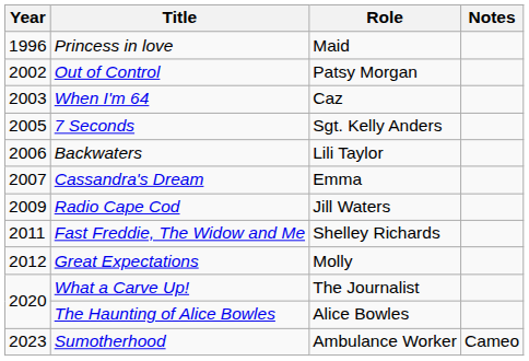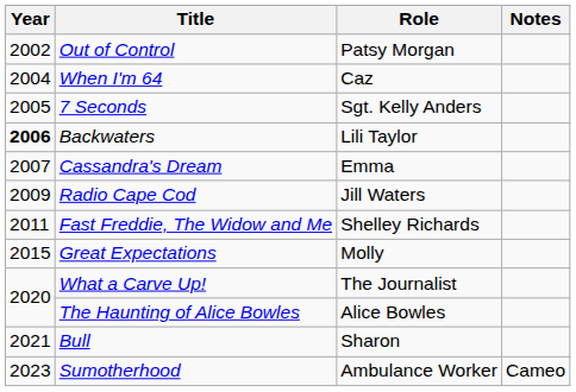 <table class="wikitable sortable">
 <tr>
 <th>Year</th>
 <th>Title</th>
 <th>Role</th>
 <th class="unsortable">Notes</th>
 </tr>
 <tr>
-<td>1996</td>
-<td><em>Princess in love</em></td>
-<td>Maid</td>
-<td></td>
-</tr>
-<tr>
 <td>2002</td>
 <td><em><a href='#'>Out of Control</a></em></td>
 <td>Patsy Morgan</td>
 <td></td>
 </tr>
 <tr>
-<td>2003</td>
+<td>2004</td>
 <td><em><a href='#'>When I'm 64</a></em></td>
 <td>Caz</td>
 <td></td>
 </tr>
 <tr>
 <td>2005</td>
 <td><em><a href='#'>7 Seconds</a></em></td>
 <td>Sgt. Kelly Anders</td>
 <td></td>
 </tr>
 <tr>
-<td>2006</td>
+<td><strong>2006</strong></td>
 <td><em>Backwaters</em></td>
 <td>Lili Taylor</td>
 <td></td>
 </tr>
 <tr>
 <td>2007</td>
 <td><em><a href='#'>Cassandra's Dream</a></em></td>
 <td>Emma</td>
 <td></td>
 </tr>
 <tr>
 <td>2009</td>
 <td><em><a href='#'>Radio Cape Cod</a></em></td>
 <td>Jill Waters</td>
 <td></td>
 </tr>
 <tr>
 <td>2011</td>
 <td><em><a href='#'>Fast Freddie, The Widow and Me</a></em></td>
 <td>Shelley Richards</td>
 <td></td>
 </tr>
 <tr>
-<td>2012</td>
+<td>2015</td>
 <td><em><a href='#'>Great Expectations</a></em></td>
 <td>Molly</td>
 <td></td>
 </tr>
 <tr>
 <td rowspan=2>2020</td>
 <td><em><a href='#'>What a Carve Up!</a></em></td>
 <td>The Journalist</td>
 <td></td>
 </tr>
 <tr>
 <td><em><a href='#'>The Haunting of Alice Bowles</a></em></td>
 <td>Alice Bowles</td>
 <td></td>
 </tr>
 <tr>
+<td>2021</td>
+<td><em><a href='#'>Bull</a></em></td>
+<td>Sharon</td>
+<td></td>
+</tr>
+<tr>
 <td>2023</td>
 <td><em><a href='#'>Sumotherhood</a></em></td>
 <td>Ambulance Worker</td>
 <td>Cameo</td>
 </tr>
 </table>
